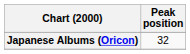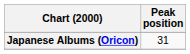 <table class="wikitable sortable plainrowheaders" style="text-align:center">
 <tr>
 <th scope="col">Chart (2000)</th>
 <th scope="col">Peak<br>position</th>
 </tr>
 <tr>
 </tr>
 <tr>
 </tr>
 <tr>
 <th scope="row">Japanese Albums (<a href='#'>Oricon</a>)</th>
-<td align="center">32</td>
+<td align="center">31</td>
 </tr>
 <tr>
 </tr>
 </table>
